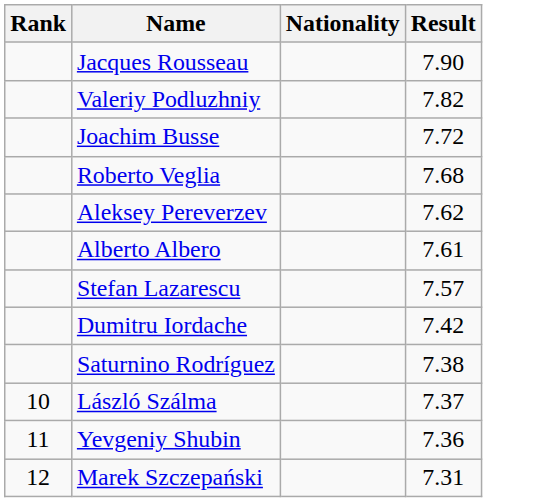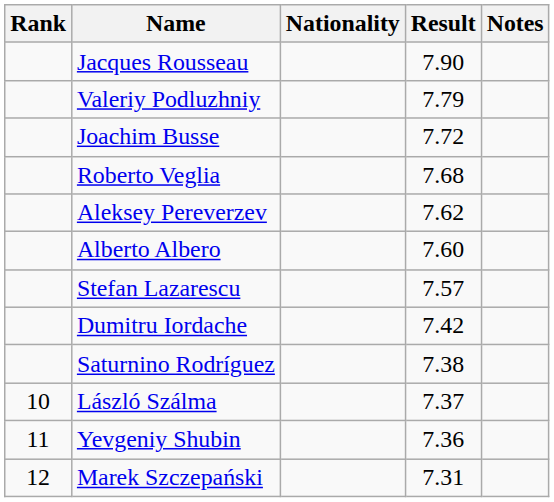 <table class="wikitable sortable" style="text-align:center">
 <tr>
 <th>Rank</th>
 <th>Name</th>
 <th>Nationality</th>
 <th>Result</th>
+<th>Notes</th>
 </tr>
 <tr>
 <td></td>
 <td align="left"><a href='#'>Jacques Rousseau</a></td>
 <td align=left></td>
 <td>7.90</td>
+<td></td>
 </tr>
 <tr>
 <td></td>
 <td align="left"><a href='#'>Valeriy Podluzhniy</a></td>
 <td align=left></td>
-<td>7.82</td>
+<td>7.79</td>
+<td></td>
 </tr>
 <tr>
 <td></td>
 <td align="left"><a href='#'>Joachim Busse</a></td>
 <td align=left></td>
 <td>7.72</td>
+<td></td>
 </tr>
 <tr>
 <td></td>
 <td align="left"><a href='#'>Roberto Veglia</a></td>
 <td align=left></td>
 <td>7.68</td>
+<td></td>
 </tr>
 <tr>
 <td></td>
 <td align="left"><a href='#'>Aleksey Pereverzev</a></td>
 <td align=left></td>
 <td>7.62</td>
+<td></td>
 </tr>
 <tr>
 <td></td>
 <td align="left"><a href='#'>Alberto Albero</a></td>
 <td align=left></td>
-<td>7.61</td>
+<td>7.60</td>
+<td></td>
 </tr>
 <tr>
 <td></td>
 <td align="left"><a href='#'>Stefan Lazarescu</a></td>
 <td align=left></td>
 <td>7.57</td>
+<td></td>
 </tr>
 <tr>
 <td></td>
 <td align="left"><a href='#'>Dumitru Iordache</a></td>
 <td align=left></td>
 <td>7.42</td>
+<td></td>
 </tr>
 <tr>
 <td></td>
 <td align="left"><a href='#'>Saturnino Rodríguez</a></td>
 <td align=left></td>
 <td>7.38</td>
+<td></td>
 </tr>
 <tr>
 <td>10</td>
 <td align="left"><a href='#'>László Szálma</a></td>
 <td align=left></td>
 <td>7.37</td>
+<td></td>
 </tr>
 <tr>
 <td>11</td>
 <td align="left"><a href='#'>Yevgeniy Shubin</a></td>
 <td align=left></td>
 <td>7.36</td>
+<td></td>
 </tr>
 <tr>
 <td>12</td>
 <td align="left"><a href='#'>Marek Szczepański</a></td>
 <td align=left></td>
 <td>7.31</td>
+<td></td>
 </tr>
 </table>
